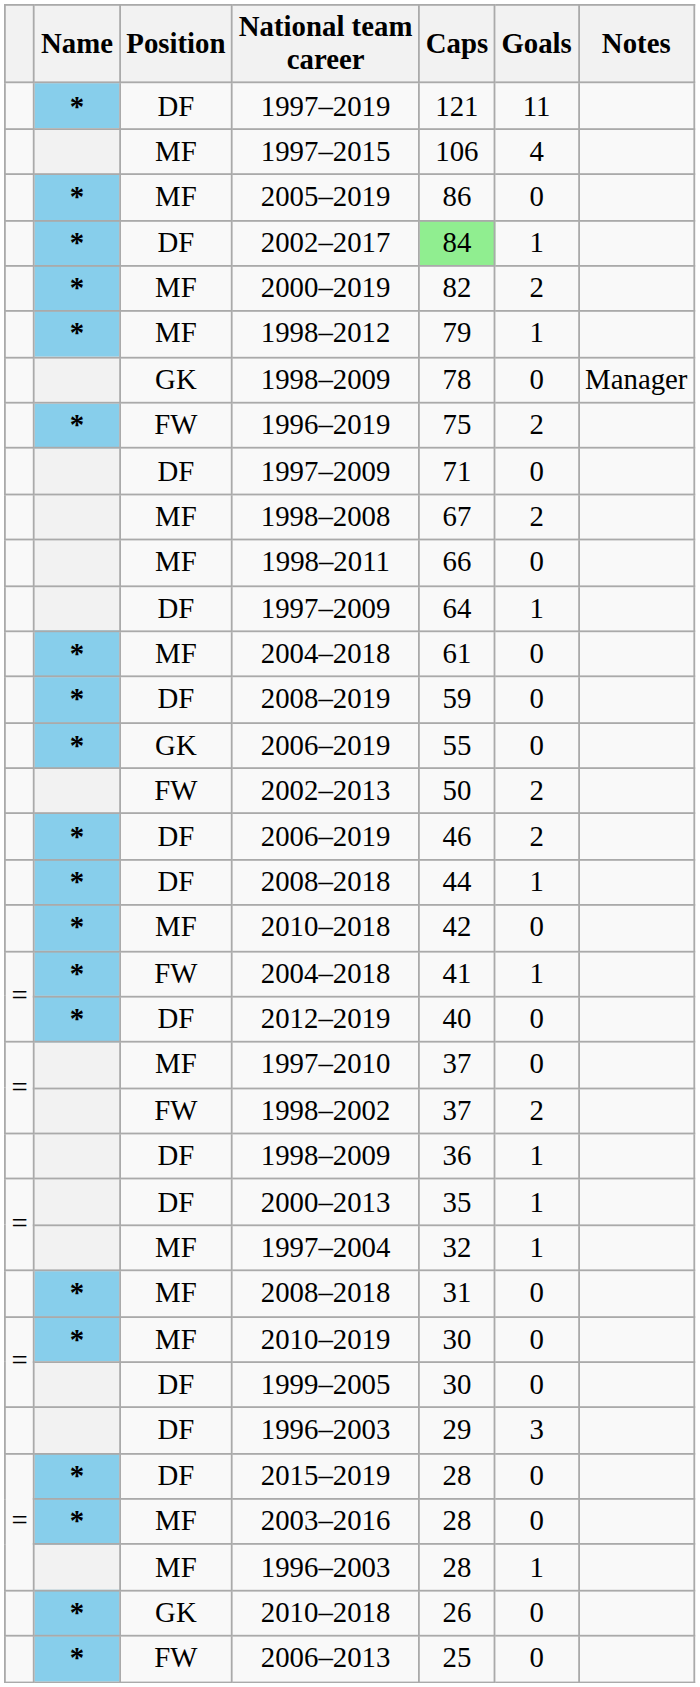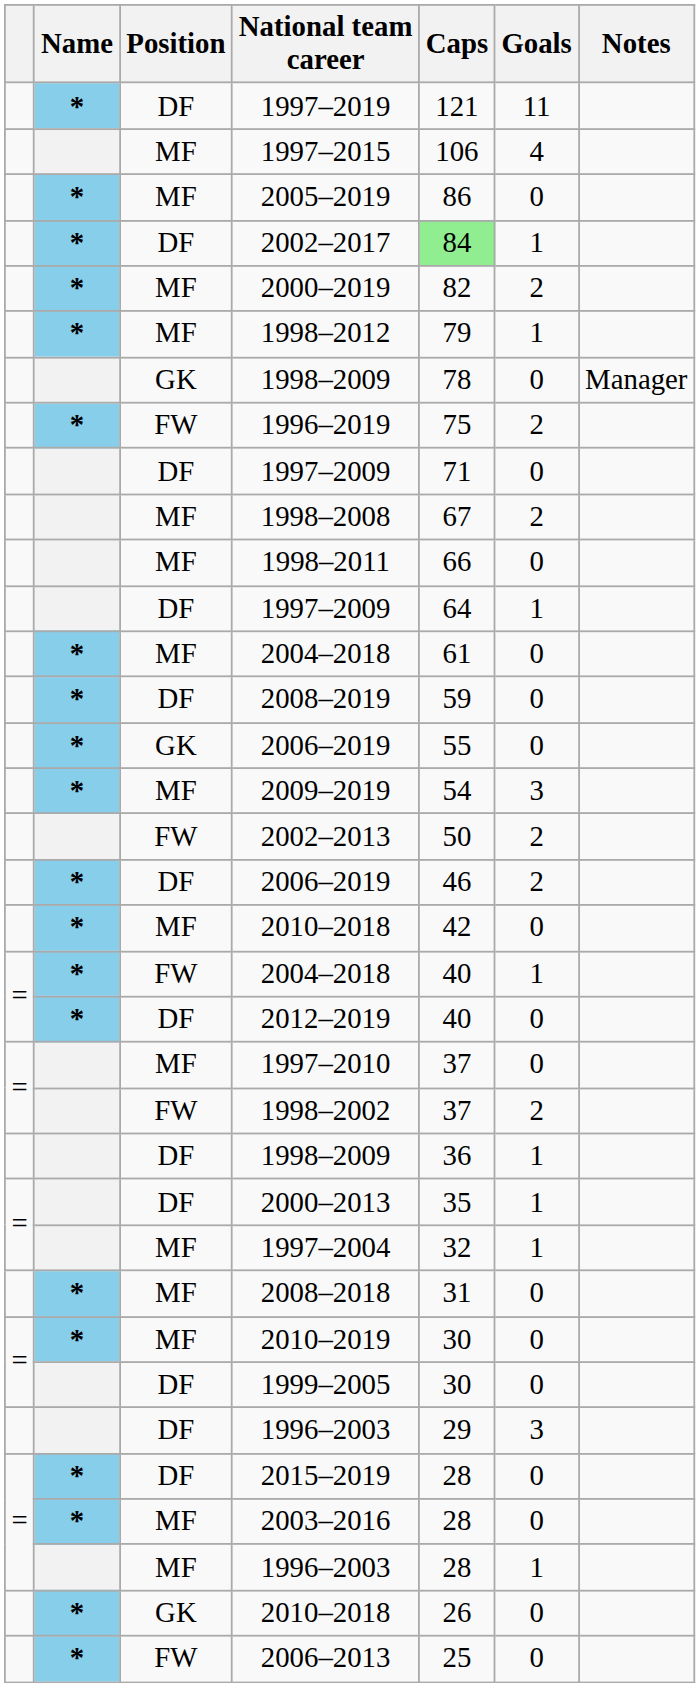 <table class="wikitable plainrowheaders sortable" style="text-align: center;">
 <tr>
 <th scope="col" class="unsortable"></th>
 <th scope="col">Name</th>
 <th scope="col">Position</th>
 <th scope="col">National team <br> career</th>
 <th scope="col">Caps</th>
 <th scope="col">Goals</th>
 <th scope="col" class="unsortable">Notes</th>
 </tr>
 <tr>
 <td></td>
 <th scope="row" style="background:#87CEEB;">*</th>
 <td>DF</td>
 <td align="center">1997–2019</td>
 <td align="center">121</td>
 <td align="center">11</td>
 <td></td>
 </tr>
 <tr>
 <td></td>
 <th scope="row"></th>
 <td>MF</td>
 <td align="center">1997–2015</td>
 <td align="center">106</td>
 <td align="center">4</td>
 <td></td>
 </tr>
 <tr>
 <td></td>
 <th scope="row" style="background:#87CEEB;">*</th>
 <td>MF</td>
 <td align="center">2005–2019</td>
 <td align="center">86</td>
 <td align="center">0</td>
 <td></td>
 </tr>
 <tr>
 <td></td>
 <th scope="row" style="background:#87CEEB;">*</th>
 <td>DF</td>
 <td align="center">2002–2017</td>
 <td align="center" style="background: lightgreen;">84</td>
 <td align="center">1</td>
 <td></td>
 </tr>
 <tr>
 <td></td>
 <th scope="row" style="background:#87CEEB;">*</th>
 <td>MF</td>
 <td align="center">2000–2019</td>
 <td align="center">82</td>
 <td align="center">2</td>
 <td></td>
 </tr>
 <tr>
 <td></td>
 <th scope="row" style="background:#87CEEB;">*</th>
 <td>MF</td>
 <td align="center">1998–2012</td>
 <td align="center">79</td>
 <td align="center">1</td>
 <td></td>
 </tr>
 <tr>
 <td></td>
 <th scope="row"></th>
 <td>GK</td>
 <td align="center">1998–2009</td>
 <td align="center">78</td>
 <td align="center">0</td>
 <td>Manager</td>
 </tr>
 <tr>
 <td></td>
 <th scope="row" style="background:#87CEEB;">*</th>
 <td>FW</td>
 <td align="center">1996–2019</td>
 <td align="center">75</td>
 <td align="center">2</td>
 <td></td>
 </tr>
 <tr>
 <td></td>
 <th scope="row"></th>
 <td>DF</td>
 <td align="center">1997–2009</td>
 <td align="center">71</td>
 <td align="center">0</td>
 <td></td>
 </tr>
 <tr>
 <td></td>
 <th scope="row"></th>
 <td>MF</td>
 <td align="center">1998–2008</td>
 <td align="center">67</td>
 <td align="center">2</td>
 <td></td>
 </tr>
 <tr>
 <td></td>
 <th scope="row"></th>
 <td>MF</td>
 <td align="center">1998–2011</td>
 <td align="center">66</td>
 <td align="center">0</td>
 <td></td>
 </tr>
 <tr>
 <td></td>
 <th scope="row"></th>
 <td>DF</td>
 <td align="center">1997–2009</td>
 <td align="center">64</td>
 <td align="center">1</td>
 <td></td>
 </tr>
 <tr>
 <td></td>
 <th scope="row" style="background:#87CEEB;">*</th>
 <td>MF</td>
 <td align="center">2004–2018</td>
 <td align="center">61</td>
 <td align="center">0</td>
 <td></td>
 </tr>
 <tr>
 <td></td>
 <th scope="row" style="background:#87CEEB;">*</th>
 <td>DF</td>
 <td align="center">2008–2019</td>
 <td align="center">59</td>
 <td align="center">0</td>
 <td></td>
 </tr>
 <tr>
 <td></td>
 <th scope="row" style="background:#87CEEB;">*</th>
 <td>GK</td>
 <td align="center">2006–2019</td>
 <td align="center">55</td>
 <td align="center">0</td>
 <td></td>
 </tr>
 <tr>
 <td></td>
+<th scope="row" style="background:#87CEEB;">*</th>
+<td>MF</td>
+<td align="center">2009–2019</td>
+<td align="center">54</td>
+<td align="center">3</td>
+<td></td>
+</tr>
+<tr>
+<td></td>
 <th scope="row"></th>
 <td>FW</td>
 <td align="center">2002–2013</td>
 <td align="center">50</td>
 <td align="center">2</td>
 <td></td>
 </tr>
 <tr>
 <td></td>
 <th scope="row" style="background:#87CEEB;">*</th>
 <td>DF</td>
 <td align="center">2006–2019</td>
 <td align="center">46</td>
 <td align="center">2</td>
 <td></td>
 </tr>
 <tr>
 <td></td>
 <th scope="row" style="background:#87CEEB;">*</th>
-<td>DF</td>
-<td align="center">2008–2018</td>
-<td align="center">44</td>
-<td align="center">1</td>
-<td></td>
-</tr>
-<tr>
-<td></td>
-<th scope="row" style="background:#87CEEB;">*</th>
 <td>MF</td>
 <td align="center">2010–2018</td>
 <td align="center">42</td>
 <td align="center">0</td>
 <td></td>
 </tr>
 <tr>
 <td rowspan=2>=</td>
 <th scope="row" style="background:#87CEEB;">*</th>
 <td>FW</td>
 <td align="center">2004–2018</td>
-<td align="center">41</td>
+<td align="center">40</td>
 <td align="center">1</td>
 <td></td>
 </tr>
 <tr>
 <th scope="row" style="background:#87CEEB;">*</th>
 <td>DF</td>
 <td align="center">2012–2019</td>
 <td align="center">40</td>
 <td align="center">0</td>
 <td></td>
 </tr>
 <tr>
 <td rowspan=2>=</td>
 <th scope="row"></th>
 <td>MF</td>
 <td align="center">1997–2010</td>
 <td align="center">37</td>
 <td align="center">0</td>
 <td></td>
 </tr>
 <tr>
 <th scope="row"></th>
 <td>FW</td>
 <td align="center">1998–2002</td>
 <td align="center">37</td>
 <td align="center">2</td>
 <td></td>
 </tr>
 <tr>
 <td></td>
 <th scope="row"></th>
 <td>DF</td>
 <td align="center">1998–2009</td>
 <td align="center">36</td>
 <td align="center">1</td>
 <td></td>
 </tr>
 <tr>
 <td rowspan=2>=</td>
 <th scope="row"></th>
 <td>DF</td>
 <td align="center">2000–2013</td>
 <td align="center">35</td>
 <td align="center">1</td>
 <td></td>
 </tr>
 <tr>
 <th scope="row"></th>
 <td>MF</td>
 <td align="center">1997–2004</td>
 <td align="center">32</td>
 <td align="center">1</td>
 <td></td>
 </tr>
 <tr>
 <td></td>
 <th scope="row" style="background:#87CEEB;">*</th>
 <td>MF</td>
 <td align="center">2008–2018</td>
 <td align="center">31</td>
 <td align="center">0</td>
 <td></td>
 </tr>
 <tr>
 <td rowspan=2>=</td>
 <th scope="row" style="background:#87CEEB;">*</th>
 <td>MF</td>
 <td align="center">2010–2019</td>
 <td align="center">30</td>
 <td align="center">0</td>
 <td></td>
 </tr>
 <tr>
 <th scope="row"></th>
 <td>DF</td>
 <td align="center">1999–2005</td>
 <td align="center">30</td>
 <td align="center">0</td>
 <td></td>
 </tr>
 <tr>
 <td></td>
 <th scope="row"></th>
 <td>DF</td>
 <td align="center">1996–2003</td>
 <td align="center">29</td>
 <td align="center">3</td>
 <td></td>
 </tr>
 <tr>
 <td rowspan=3>=</td>
 <th scope="row" style="background:#87CEEB;">*</th>
 <td>DF</td>
 <td align="center">2015–2019</td>
 <td align="center">28</td>
 <td align="center">0</td>
 <td></td>
 </tr>
 <tr>
 <th scope="row" style="background:#87CEEB;">*</th>
 <td>MF</td>
 <td align="center">2003–2016</td>
 <td align="center">28</td>
 <td align="center">0</td>
 <td></td>
 </tr>
 <tr>
 <th scope="row"></th>
 <td>MF</td>
 <td align="center">1996–2003</td>
 <td align="center">28</td>
 <td align="center">1</td>
 <td></td>
 </tr>
 <tr>
 <td></td>
 <th scope="row" style="background:#87CEEB;">*</th>
 <td>GK</td>
 <td align="center">2010–2018</td>
 <td align="center">26</td>
 <td align="center">0</td>
 <td></td>
 </tr>
 <tr>
 <td></td>
 <th scope="row" style="background:#87CEEB;">*</th>
 <td>FW</td>
 <td align="center">2006–2013</td>
 <td align="center">25</td>
 <td align="center">0</td>
 <td></td>
 </tr>
 </table>
